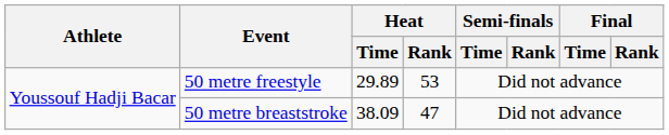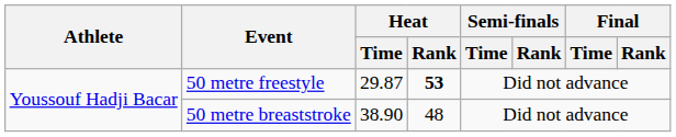 <table class="wikitable" style="font-size:90%; text-align:center">
 <tr>
 <th rowspan="2">Athlete</th>
 <th rowspan="2">Event</th>
 <th colspan="2">Heat</th>
 <th colspan="2">Semi-finals</th>
 <th colspan="2">Final</th>
 </tr>
 <tr>
 <th>Time</th>
 <th>Rank</th>
 <th>Time</th>
 <th>Rank</th>
 <th>Time</th>
 <th>Rank</th>
 </tr>
 <tr>
 <td align="left" rowspan="2"><a href='#'>Youssouf Hadji Bacar</a></td>
 <td align="left"><a href='#'>50 metre freestyle</a></td>
-<td>29.89</td>
-<td>53</td>
+<td>29.87</td>
+<td><strong>53</strong></td>
 <td colspan="4">Did not advance</td>
 </tr>
 <tr>
 <td align="left"><a href='#'>50 metre breaststroke</a></td>
-<td>38.09</td>
-<td>47</td>
+<td>38.90</td>
+<td>48</td>
 <td colspan="4">Did not advance</td>
 </tr>
 </table>
